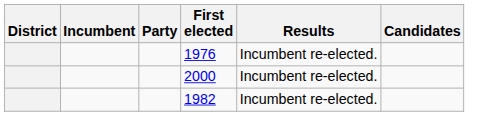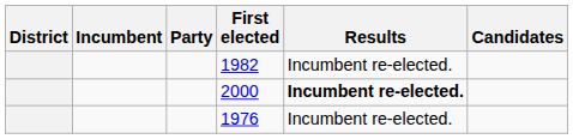 <table class="wikitable sortable">
 <tr valign=bottom>
 <th>District</th>
 <th>Incumbent</th>
 <th>Party</th>
 <th>First<br>elected</th>
 <th>Results</th>
 <th>Candidates</th>
 </tr>
 <tr>
 <th></th>
 <td></td>
 <td></td>
-<td><a href='#'>1976</a></td>
+<td><a href='#'>1982</a></td>
 <td>Incumbent re-elected.</td>
 <td nowrap></td>
 </tr>
 <tr>
 <th></th>
 <td></td>
 <td></td>
 <td><a href='#'>2000</a></td>
-<td>Incumbent re-elected.</td>
+<td><strong>Incumbent re-elected.</strong></td>
 <td nowrap></td>
 </tr>
 <tr>
 <th></th>
 <td></td>
 <td></td>
-<td><a href='#'>1982</a></td>
+<td><a href='#'>1976</a></td>
 <td>Incumbent re-elected.</td>
 <td nowrap></td>
 </tr>
 </table>
